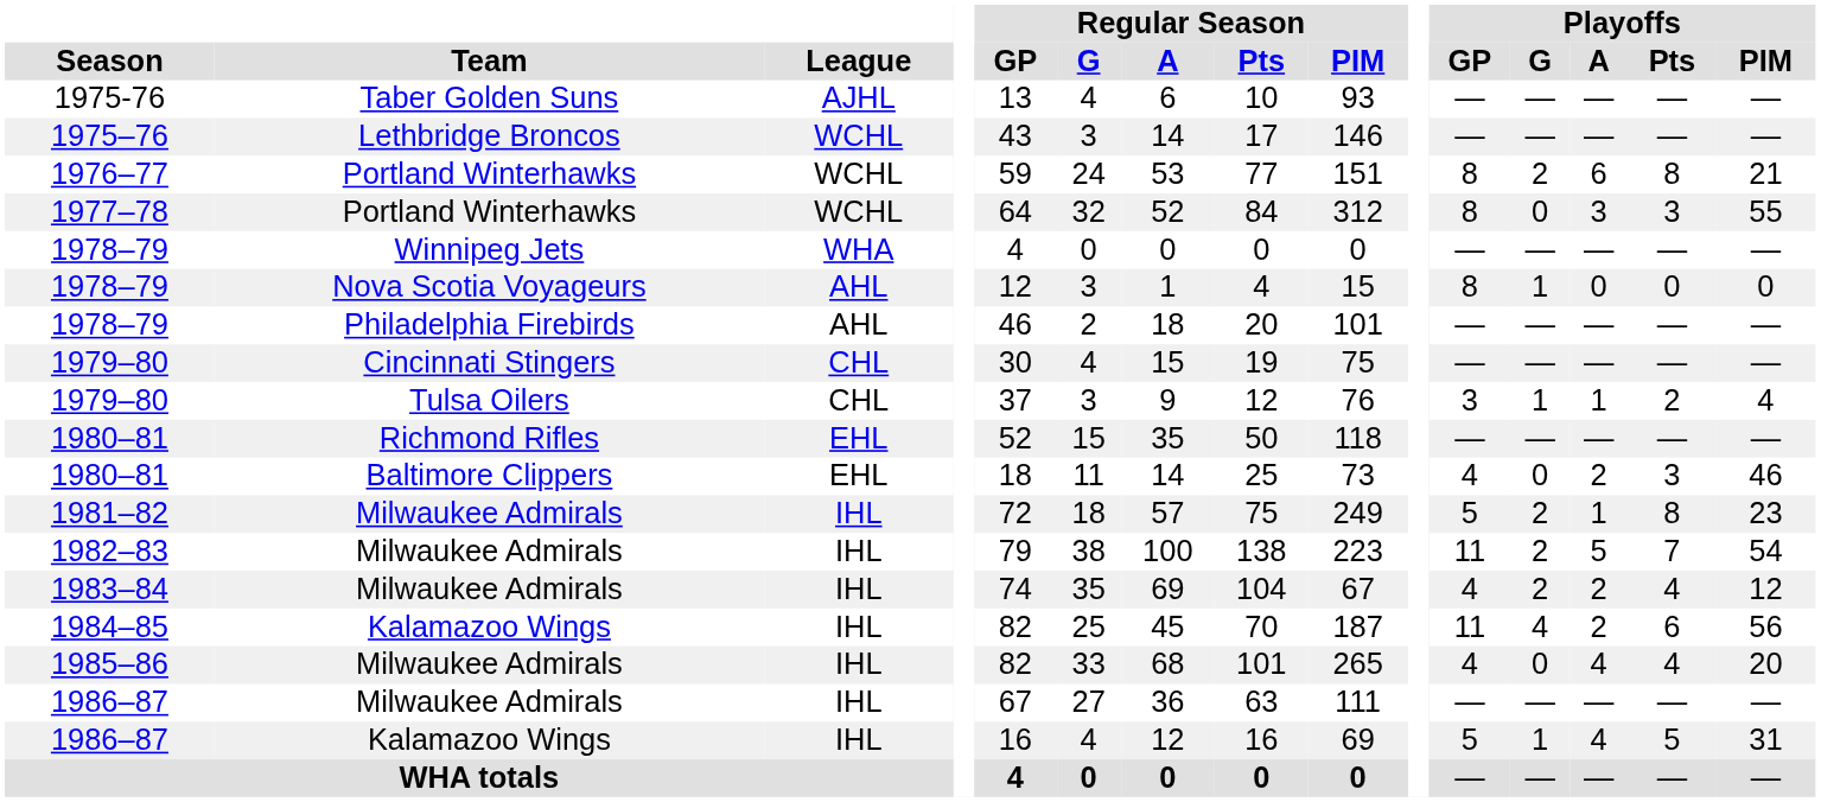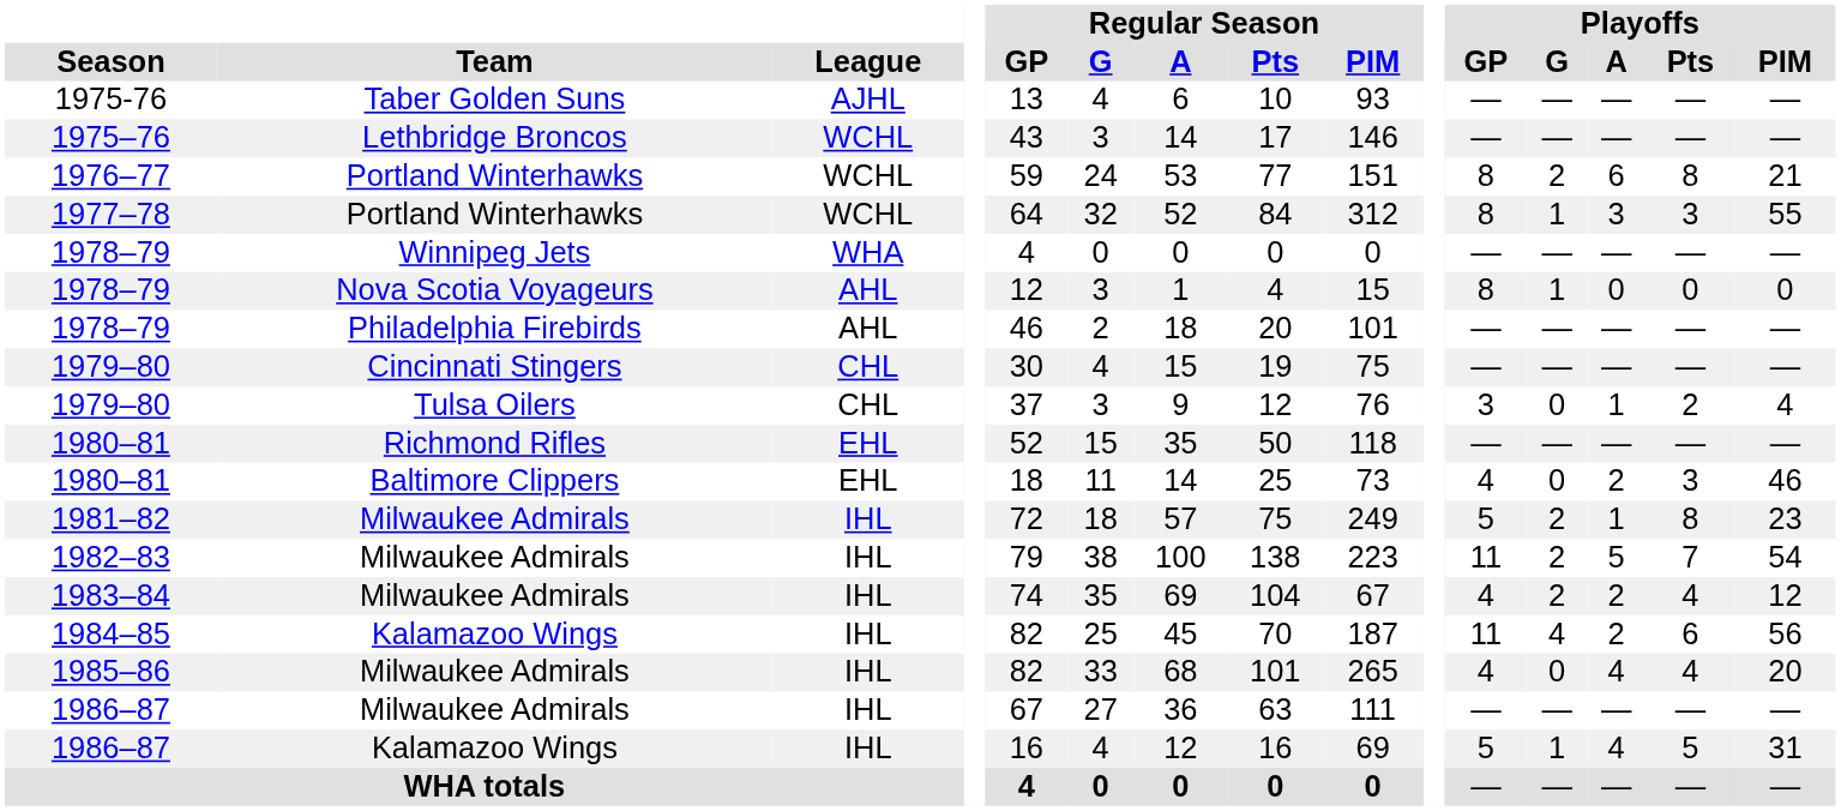 <table border="0" cellpadding="1" cellspacing="0" style="text-align:center; width:60em">
 <tr bgcolor="#e0e0e0">
 <th colspan="3"  bgcolor="#ffffff"> </th>
 <th rowspan="99" bgcolor="#ffffff"> </th>
 <th colspan="5">Regular Season</th>
 <th rowspan="99" bgcolor="#ffffff"> </th>
 <th colspan="5">Playoffs</th>
 </tr>
 <tr bgcolor="#e0e0e0">
 <th>Season</th>
 <th>Team</th>
 <th>League</th>
 <th>GP</th>
 <th><a href='#'>G</a></th>
 <th><a href='#'>A</a></th>
 <th><a href='#'>Pts</a></th>
 <th><a href='#'>PIM</a></th>
 <th>GP</th>
 <th>G</th>
 <th>A</th>
 <th>Pts</th>
 <th>PIM</th>
 </tr>
 <tr ALIGN="center">
 <td>1975-76</td>
 <td><a href='#'>Taber Golden Suns</a></td>
 <td><a href='#'>AJHL</a></td>
 <td>13</td>
 <td>4</td>
 <td>6</td>
 <td>10</td>
 <td>93</td>
 <td>—</td>
 <td>—</td>
 <td>—</td>
 <td>—</td>
 <td>—</td>
 </tr>
 <tr ALIGN="center" bgcolor="#f0f0f0">
 <td><a href='#'>1975–76</a></td>
 <td><a href='#'>Lethbridge Broncos</a></td>
 <td><a href='#'>WCHL</a></td>
 <td>43</td>
 <td>3</td>
 <td>14</td>
 <td>17</td>
 <td>146</td>
 <td>—</td>
 <td>—</td>
 <td>—</td>
 <td>—</td>
 <td>—</td>
 </tr>
 <tr ALIGN="center">
 <td><a href='#'>1976–77</a></td>
 <td><a href='#'>Portland Winterhawks</a></td>
 <td>WCHL</td>
 <td>59</td>
 <td>24</td>
 <td>53</td>
 <td>77</td>
 <td>151</td>
 <td>8</td>
 <td>2</td>
 <td>6</td>
 <td>8</td>
 <td>21</td>
 </tr>
 <tr ALIGN="center" bgcolor="#f0f0f0">
 <td><a href='#'>1977–78</a></td>
 <td>Portland Winterhawks</td>
 <td>WCHL</td>
 <td>64</td>
 <td>32</td>
 <td>52</td>
 <td>84</td>
 <td>312</td>
 <td>8</td>
-<td>0</td>
+<td>1</td>
 <td>3</td>
 <td>3</td>
 <td>55</td>
 </tr>
 <tr ALIGN="center">
 <td><a href='#'>1978–79</a></td>
 <td><a href='#'>Winnipeg Jets</a></td>
 <td><a href='#'>WHA</a></td>
 <td>4</td>
 <td>0</td>
 <td>0</td>
 <td>0</td>
 <td>0</td>
 <td>—</td>
 <td>—</td>
 <td>—</td>
 <td>—</td>
 <td>—</td>
 </tr>
 <tr ALIGN="center" bgcolor="#f0f0f0">
 <td><a href='#'>1978–79</a></td>
 <td><a href='#'>Nova Scotia Voyageurs</a></td>
 <td><a href='#'>AHL</a></td>
 <td>12</td>
 <td>3</td>
 <td>1</td>
 <td>4</td>
 <td>15</td>
 <td>8</td>
 <td>1</td>
 <td>0</td>
 <td>0</td>
 <td>0</td>
 </tr>
 <tr ALIGN="center">
 <td><a href='#'>1978–79</a></td>
 <td><a href='#'>Philadelphia Firebirds</a></td>
 <td>AHL</td>
 <td>46</td>
 <td>2</td>
 <td>18</td>
 <td>20</td>
 <td>101</td>
 <td>—</td>
 <td>—</td>
 <td>—</td>
 <td>—</td>
 <td>—</td>
 </tr>
 <tr ALIGN="center" bgcolor="#f0f0f0">
 <td><a href='#'>1979–80</a></td>
 <td><a href='#'>Cincinnati Stingers</a></td>
 <td><a href='#'>CHL</a></td>
 <td>30</td>
 <td>4</td>
 <td>15</td>
 <td>19</td>
 <td>75</td>
 <td>—</td>
 <td>—</td>
 <td>—</td>
 <td>—</td>
 <td>—</td>
 </tr>
 <tr ALIGN="center">
 <td><a href='#'>1979–80</a></td>
 <td><a href='#'>Tulsa Oilers</a></td>
 <td>CHL</td>
 <td>37</td>
 <td>3</td>
 <td>9</td>
 <td>12</td>
 <td>76</td>
 <td>3</td>
-<td>1</td>
+<td>0</td>
 <td>1</td>
 <td>2</td>
 <td>4</td>
 </tr>
 <tr ALIGN="center" bgcolor="#f0f0f0">
 <td><a href='#'>1980–81</a></td>
 <td><a href='#'>Richmond Rifles</a></td>
 <td><a href='#'>EHL</a></td>
 <td>52</td>
 <td>15</td>
 <td>35</td>
 <td>50</td>
 <td>118</td>
 <td>—</td>
 <td>—</td>
 <td>—</td>
 <td>—</td>
 <td>—</td>
 </tr>
 <tr ALIGN="center">
 <td><a href='#'>1980–81</a></td>
 <td><a href='#'>Baltimore Clippers</a></td>
 <td>EHL</td>
 <td>18</td>
 <td>11</td>
 <td>14</td>
 <td>25</td>
 <td>73</td>
 <td>4</td>
 <td>0</td>
 <td>2</td>
 <td>3</td>
 <td>46</td>
 </tr>
 <tr bgcolor="#f0f0f0">
 <td><a href='#'>1981–82</a></td>
 <td><a href='#'>Milwaukee Admirals</a></td>
 <td><a href='#'>IHL</a></td>
 <td>72</td>
 <td>18</td>
 <td>57</td>
 <td>75</td>
 <td>249</td>
 <td>5</td>
 <td>2</td>
 <td>1</td>
 <td>8</td>
 <td>23</td>
 </tr>
 <tr ALIGN="center">
 <td><a href='#'>1982–83</a></td>
 <td>Milwaukee Admirals</td>
 <td>IHL</td>
 <td>79</td>
 <td>38</td>
 <td>100</td>
 <td>138</td>
 <td>223</td>
 <td>11</td>
 <td>2</td>
 <td>5</td>
 <td>7</td>
 <td>54</td>
 </tr>
 <tr bgcolor="#f0f0f0">
 <td><a href='#'>1983–84</a></td>
 <td>Milwaukee Admirals</td>
 <td>IHL</td>
 <td>74</td>
 <td>35</td>
 <td>69</td>
 <td>104</td>
 <td>67</td>
 <td>4</td>
 <td>2</td>
 <td>2</td>
 <td>4</td>
 <td>12</td>
 </tr>
 <tr>
 <td><a href='#'>1984–85</a></td>
 <td><a href='#'>Kalamazoo Wings</a></td>
 <td>IHL</td>
 <td>82</td>
 <td>25</td>
 <td>45</td>
 <td>70</td>
 <td>187</td>
 <td>11</td>
 <td>4</td>
 <td>2</td>
 <td>6</td>
 <td>56</td>
 </tr>
 <tr bgcolor="#f0f0f0">
 <td><a href='#'>1985–86</a></td>
 <td>Milwaukee Admirals</td>
 <td>IHL</td>
 <td>82</td>
 <td>33</td>
 <td>68</td>
 <td>101</td>
 <td>265</td>
 <td>4</td>
 <td>0</td>
 <td>4</td>
 <td>4</td>
 <td>20</td>
 </tr>
 <tr>
 <td><a href='#'>1986–87</a></td>
 <td>Milwaukee Admirals</td>
 <td>IHL</td>
 <td>67</td>
 <td>27</td>
 <td>36</td>
 <td>63</td>
 <td>111</td>
 <td>—</td>
 <td>—</td>
 <td>—</td>
 <td>—</td>
 <td>—</td>
 </tr>
 <tr bgcolor="#f0f0f0">
 <td><a href='#'>1986–87</a></td>
 <td>Kalamazoo Wings</td>
 <td>IHL</td>
 <td>16</td>
 <td>4</td>
 <td>12</td>
 <td>16</td>
 <td>69</td>
 <td>5</td>
 <td>1</td>
 <td>4</td>
 <td>5</td>
 <td>31</td>
 </tr>
 <tr>
 </tr>
 <tr bgcolor="#e0e0e0">
 <th colspan="3">WHA totals</th>
 <th>4</th>
 <th>0</th>
 <th>0</th>
 <th>0</th>
 <th>0</th>
 <td>—</td>
 <td>—</td>
 <td>—</td>
 <td>—</td>
 <td>—</td>
 </tr>
 </table>
